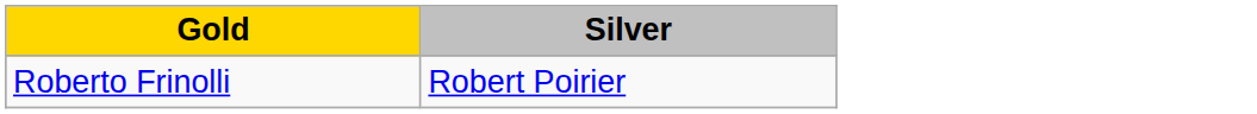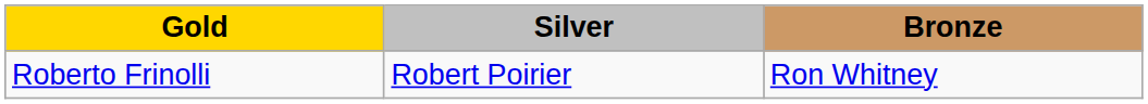 <table class="wikitable" style="text-align:left">
 <tr align="center">
 <td width=200 bgcolor=gold><strong>Gold</strong></td>
 <td width=200 bgcolor=silver><strong>Silver</strong></td>
+<td width=200 bgcolor=CC9966><strong>Bronze</strong></td>
 </tr>
 <tr>
 <td><a href='#'>Roberto Frinolli</a><br><em></em></td>
 <td><a href='#'>Robert Poirier</a><br><em></em></td>
+<td><a href='#'>Ron Whitney</a><br><em></em></td>
 </tr>
 </table>
